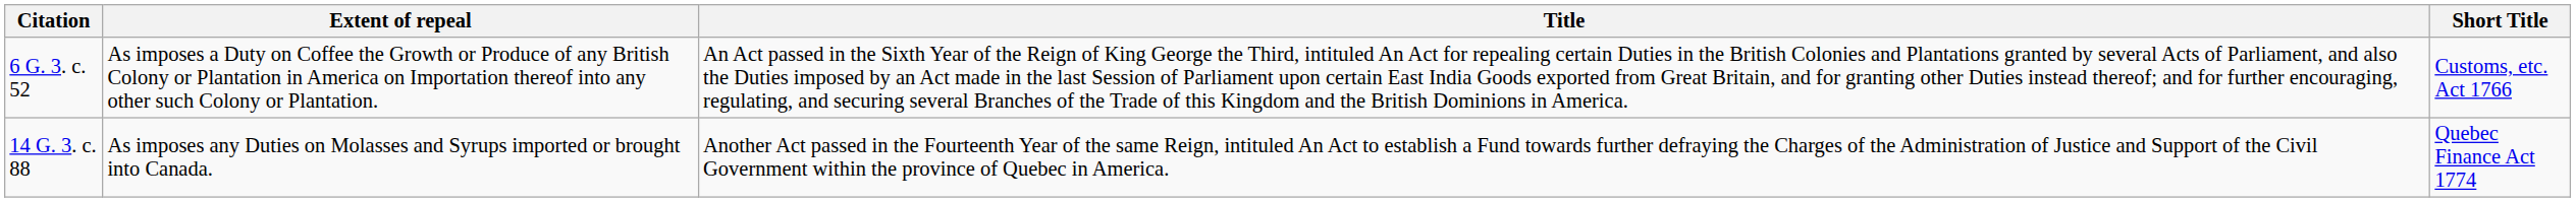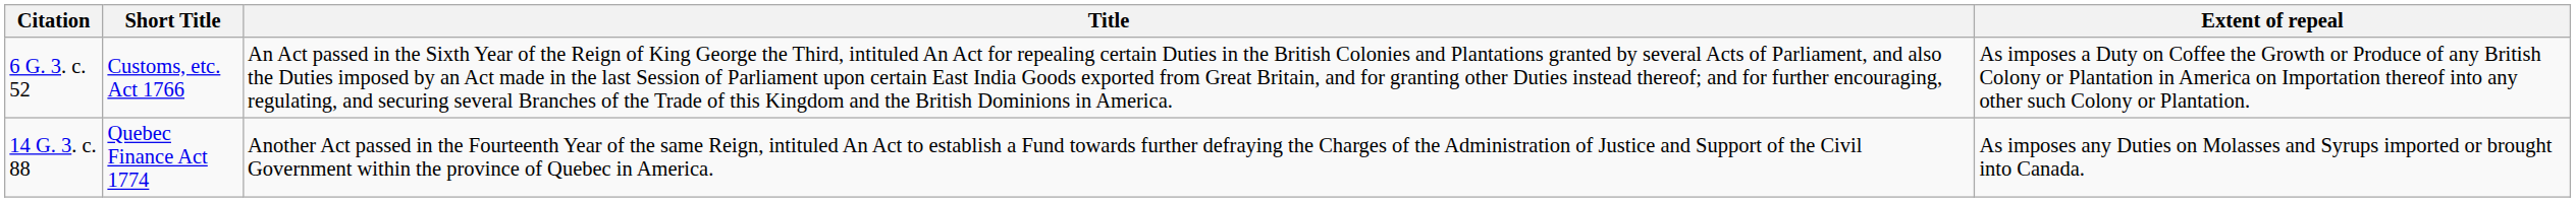 <table class="wikitable">
 <tr>
 <th>Citation</th>
+<th>Short Title</th>
+<th>Title</th>
 <th>Extent of repeal</th>
-<th>Title</th>
-<th>Short Title</th>
 </tr>
 <tr>
 <td><a href='#'>6 G. 3</a>. c. 52</td>
+<td><a href='#'>Customs, etc. Act 1766</a></td>
+<td>An Act passed in the Sixth Year of the Reign of King George the Third, intituled An Act for repealing certain Duties in the British Colonies and Plantations granted by several Acts of Parliament, and also the Duties imposed by an Act made in the last Session of Parliament upon certain East India Goods exported from Great Britain, and for granting other Duties instead thereof; and for further encouraging, regulating, and securing several Branches of the Trade of this Kingdom and the British Dominions in America.</td>
 <td>As imposes a Duty on Coffee the Growth or Produce of any British Colony or Plantation in America on Importation thereof into any other such Colony or Plantation.</td>
-<td>An Act passed in the Sixth Year of the Reign of King George the Third, intituled An Act for repealing certain Duties in the British Colonies and Plantations granted by several Acts of Parliament, and also the Duties imposed by an Act made in the last Session of Parliament upon certain East India Goods exported from Great Britain, and for granting other Duties instead thereof; and for further encouraging, regulating, and securing several Branches of the Trade of this Kingdom and the British Dominions in America.</td>
-<td><a href='#'>Customs, etc. Act 1766</a></td>
 </tr>
 <tr>
 <td><a href='#'>14 G. 3</a>. c. 88</td>
+<td><a href='#'>Quebec Finance Act 1774</a></td>
+<td>Another Act passed in the Fourteenth Year of the same Reign, intituled An Act to establish a Fund towards further defraying the Charges of the Administration of Justice and Support of the Civil Government within the province of Quebec in America.</td>
 <td>As imposes any Duties on Molasses and Syrups imported or brought into Canada.</td>
-<td>Another Act passed in the Fourteenth Year of the same Reign, intituled An Act to establish a Fund towards further defraying the Charges of the Administration of Justice and Support of the Civil Government within the province of Quebec in America.</td>
-<td><a href='#'>Quebec Finance Act 1774</a></td>
 </tr>
 </table>
